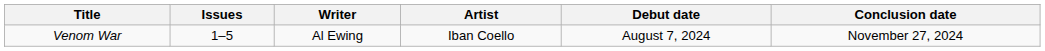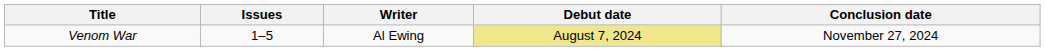 <table class="wikitable" style="text-align:center; width:100%">
 <tr>
 <th scope="col">Title</th>
 <th scope="col">Issues</th>
 <th scope="col">Writer</th>
-<th scope="col">Artist</th>
 <th scope="col">Debut date</th>
 <th scope="col">Conclusion date</th>
 </tr>
 <tr>
 <td><em>Venom War</em></td>
 <td>1–5</td>
 <td>Al Ewing</td>
-<td>Iban Coello</td>
-<td>August 7, 2024</td>
+<td style="background: khaki;">August 7, 2024</td>
 <td>November 27, 2024</td>
 </tr>
 </table>
